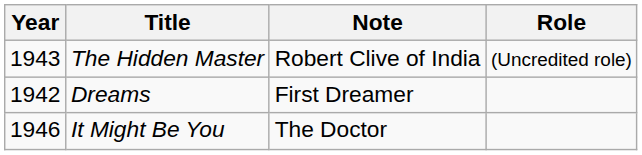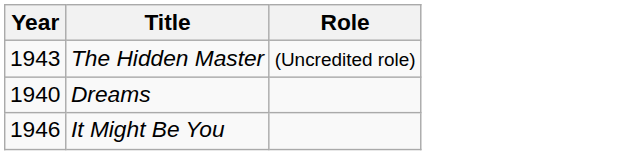 <table class="wikitable plainrowheaders sortable">
 <tr>
 <th scope="1940">Year</th>
 <th scope="A Chump at Oxford">Title</th>
-<th scope="Student">Note</th>
 <th scope="col">Role</th>
 </tr>
 <tr>
 <td>1943</td>
 <td><em>The Hidden Master</em></td>
-<td>Robert Clive of India</td>
 <td><small>(Uncredited role)</small></td>
 </tr>
 <tr>
-<td>1942</td>
+<td>1940</td>
 <td><em>Dreams</em></td>
-<td>First Dreamer</td>
 <td></td>
 </tr>
 <tr>
 <td>1946</td>
 <td><em>It Might Be You</em></td>
-<td>The Doctor</td>
 <td></td>
 </tr>
 </table>
